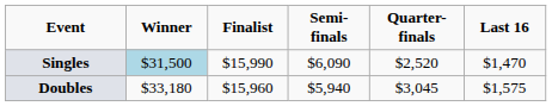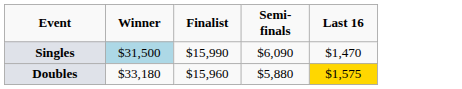 <table class="wikitable" style="font-size:90%; text-align:center">
 <tr>
 <td width="104px"><strong>Event</strong></td>
 <td width="68px"><strong>Winner</strong></td>
 <td width="68px"><strong>Finalist</strong></td>
 <td width="68px"><strong>Semi-finals</strong></td>
-<td width="80px"><strong>Quarter-finals</strong></td>
 <td width="68px"><strong>Last 16</strong></td>
 </tr>
 <tr>
 <td bgcolor="#dfe2e9"><strong>Singles</strong></td>
 <td style="background: lightblue;">$31,500</td>
 <td>$15,990</td>
 <td>$6,090</td>
-<td>$2,520</td>
 <td>$1,470</td>
 </tr>
 <tr>
 <td bgcolor="#dfe2e9"><strong>Doubles</strong></td>
 <td>$33,180</td>
 <td>$15,960</td>
-<td>$5,940</td>
-<td>$3,045</td>
-<td>$1,575</td>
+<td>$5,880</td>
+<td style="background: gold;">$1,575</td>
 </tr>
 </table>
